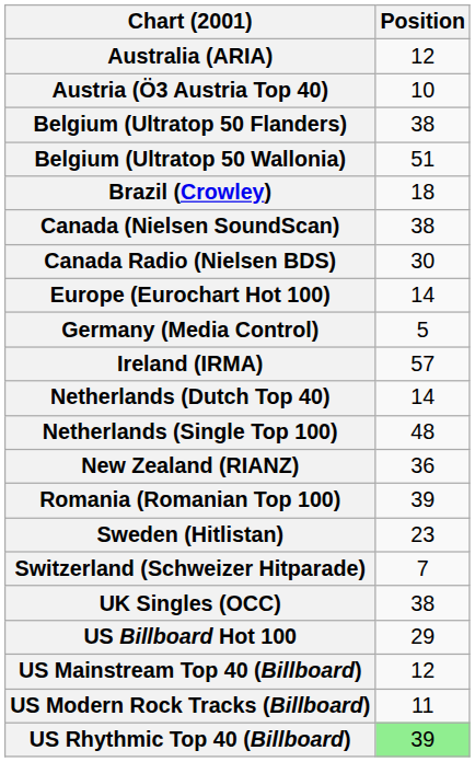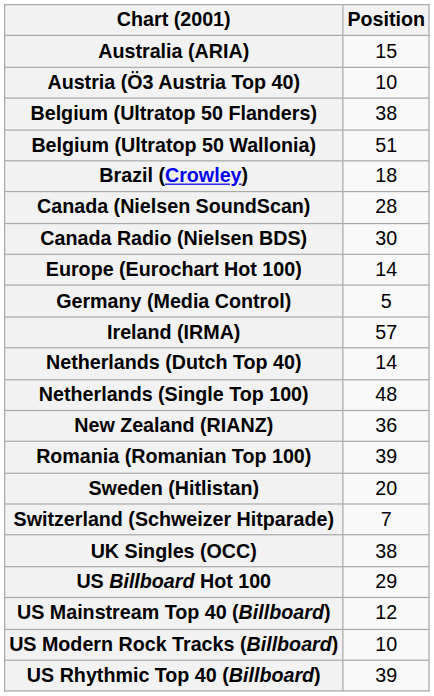 <table class="wikitable plainrowheaders sortable" style="text-align:center">
 <tr>
 <th scope="col">Chart (2001)</th>
 <th scope="col">Position</th>
 </tr>
 <tr>
 <th scope="row">Australia (ARIA)</th>
-<td>12</td>
+<td>15</td>
 </tr>
 <tr>
 <th scope="row">Austria (Ö3 Austria Top 40)</th>
 <td>10</td>
 </tr>
 <tr>
 <th scope="row">Belgium (Ultratop 50 Flanders)</th>
 <td>38</td>
 </tr>
 <tr>
 <th scope="row">Belgium (Ultratop 50 Wallonia)</th>
 <td>51</td>
 </tr>
 <tr>
 <th scope="row">Brazil (<a href='#'>Crowley</a>)</th>
 <td>18</td>
 </tr>
 <tr>
 <th scope="row">Canada (Nielsen SoundScan)</th>
-<td>38</td>
+<td>28</td>
 </tr>
 <tr>
 <th scope="row">Canada Radio (Nielsen BDS)</th>
 <td>30</td>
 </tr>
 <tr>
 <th scope="row">Europe (Eurochart Hot 100)</th>
 <td>14</td>
 </tr>
 <tr>
 <th scope="row">Germany (Media Control)</th>
 <td>5</td>
 </tr>
 <tr>
 <th scope="row">Ireland (IRMA)</th>
 <td>57</td>
 </tr>
 <tr>
 <th scope="row">Netherlands (Dutch Top 40)</th>
 <td>14</td>
 </tr>
 <tr>
 <th scope="row">Netherlands (Single Top 100)</th>
 <td>48</td>
 </tr>
 <tr>
 <th scope="row">New Zealand (RIANZ)</th>
 <td>36</td>
 </tr>
 <tr>
 <th scope="row">Romania (Romanian Top 100)</th>
 <td>39</td>
 </tr>
 <tr>
 <th scope="row">Sweden (Hitlistan)</th>
-<td>23</td>
+<td>20</td>
 </tr>
 <tr>
 <th scope="row">Switzerland (Schweizer Hitparade)</th>
 <td>7</td>
 </tr>
 <tr>
 <th scope="row">UK Singles (OCC)</th>
 <td>38</td>
 </tr>
 <tr>
 <th scope="row">US <em>Billboard</em> Hot 100</th>
 <td>29</td>
 </tr>
 <tr>
 <th scope="row">US Mainstream Top 40 (<em>Billboard</em>)</th>
 <td>12</td>
 </tr>
 <tr>
 <th scope="row">US Modern Rock Tracks (<em>Billboard</em>)</th>
-<td>11</td>
+<td>10</td>
 </tr>
 <tr>
 <th scope="row">US Rhythmic Top 40 (<em>Billboard</em>)</th>
-<td style="background: lightgreen;">39</td>
+<td>39</td>
 </tr>
 </table>
